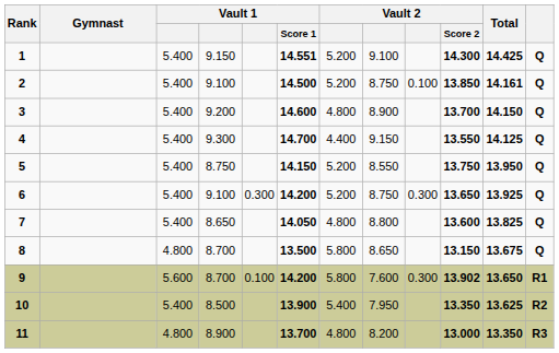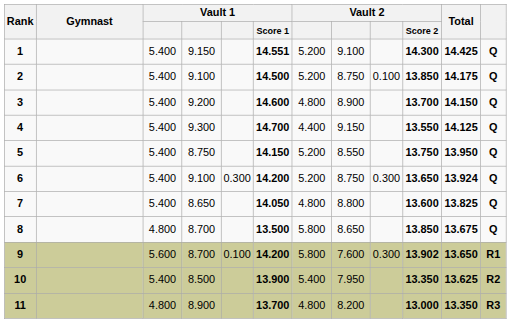 <table style="text-align:center;" class="wikitable sortable">
 <tr>
 <th style="width:15px;" rowspan="2">Rank</th>
 <th style="width:150px;" rowspan="2">Gymnast</th>
 <th colspan="4">Vault 1</th>
 <th colspan="4">Vault 2</th>
 <th style="width:50px;" rowspan="2">Total</th>
 <th style="width:30px;" rowspan="2"><small></small></th>
 </tr>
 <tr>
 <th style="width:50px;"><small></small></th>
 <th style="width:50px;"><small></small></th>
 <th style="width:20px;"><small></small></th>
 <th style="width:50px;"><small>Score 1</small></th>
 <th style="width:50px;"><small></small></th>
 <th style="width:50px;"><small></small></th>
 <th style="width:20px;"><small></small></th>
 <th style="width:50px;"><small>Score 2</small></th>
 </tr>
 <tr>
 <td scope="row" style="text-align:center"><strong>1</strong></td>
 <td style="height:30px; text-align:left;"></td>
 <td>5.400</td>
 <td>9.150</td>
 <td></td>
 <td><strong>14.551</strong></td>
 <td>5.200</td>
 <td>9.100</td>
 <td></td>
 <td><strong>14.300</strong></td>
 <td><strong>14.425</strong></td>
 <td><strong>Q</strong></td>
 </tr>
 <tr>
 <td scope="row" style="text-align:center"><strong>2</strong></td>
 <td style="height:30px; text-align:left;"></td>
 <td>5.400</td>
 <td>9.100</td>
 <td></td>
 <td><strong>14.500</strong></td>
 <td>5.200</td>
 <td>8.750</td>
 <td>0.100</td>
 <td><strong>13.850</strong></td>
-<td><strong>14.161</strong></td>
+<td><strong>14.175</strong></td>
 <td><strong>Q</strong></td>
 </tr>
 <tr>
 <td scope="row" style="text-align:center"><strong>3</strong></td>
 <td style="height:30px; text-align:left;"></td>
 <td>5.400</td>
 <td>9.200</td>
 <td></td>
 <td><strong>14.600</strong></td>
 <td>4.800</td>
 <td>8.900</td>
 <td></td>
 <td><strong>13.700</strong></td>
 <td><strong>14.150</strong></td>
 <td><strong>Q</strong></td>
 </tr>
 <tr>
 <td scope="row" style="text-align:center"><strong>4</strong></td>
 <td style="height:30px; text-align:left;"></td>
 <td>5.400</td>
 <td>9.300</td>
 <td></td>
 <td><strong>14.700</strong></td>
 <td>4.400</td>
 <td>9.150</td>
 <td></td>
 <td><strong>13.550</strong></td>
 <td><strong>14.125</strong></td>
 <td><strong>Q</strong></td>
 </tr>
 <tr>
 <td scope="row" style="text-align:center"><strong>5</strong></td>
 <td style="height:30px; text-align:left;"></td>
 <td>5.400</td>
 <td>8.750</td>
 <td></td>
 <td><strong>14.150</strong></td>
 <td>5.200</td>
 <td>8.550</td>
 <td></td>
 <td><strong>13.750</strong></td>
 <td><strong>13.950</strong></td>
 <td><strong>Q</strong></td>
 </tr>
 <tr>
 <td scope="row" style="text-align:center"><strong>6</strong></td>
 <td style="height:30px; text-align:left;"></td>
 <td>5.400</td>
 <td>9.100</td>
 <td>0.300</td>
 <td><strong>14.200</strong></td>
 <td>5.200</td>
 <td>8.750</td>
 <td>0.300</td>
 <td><strong>13.650</strong></td>
-<td><strong>13.925</strong></td>
+<td><strong>13.924</strong></td>
 <td><strong>Q</strong></td>
 </tr>
 <tr>
 <td scope="row" style="text-align:center"><strong>7</strong></td>
 <td style="height:30px; text-align:left;"></td>
 <td>5.400</td>
 <td>8.650</td>
 <td></td>
 <td><strong>14.050</strong></td>
 <td>4.800</td>
 <td>8.800</td>
 <td></td>
 <td><strong>13.600</strong></td>
 <td><strong>13.825</strong></td>
 <td><strong>Q</strong></td>
 </tr>
 <tr>
 <td scope="row" style="text-align:center"><strong>8</strong></td>
 <td style="height:30px; text-align:left;"></td>
 <td>4.800</td>
 <td>8.700</td>
 <td></td>
 <td><strong>13.500</strong></td>
 <td>5.800</td>
 <td>8.650</td>
 <td></td>
-<td><strong>13.150</strong></td>
+<td><strong>13.850</strong></td>
 <td><strong>13.675</strong></td>
 <td><strong>Q</strong></td>
 </tr>
 <tr style="background:#cccc99;">
 <td scope="row" style="text-align:center"><strong>9</strong></td>
 <td style="height:30px; text-align:left;"></td>
 <td>5.600</td>
 <td>8.700</td>
 <td>0.100</td>
 <td><strong>14.200</strong></td>
 <td>5.800</td>
 <td>7.600</td>
 <td>0.300</td>
 <td><strong>13.902</strong></td>
 <td><strong>13.650</strong></td>
 <td><strong>R1</strong></td>
 </tr>
 <tr style="background:#cccc99;">
 <td scope="row" style="text-align:center"><strong>10</strong></td>
 <td style="height:30px; text-align:left;"></td>
 <td>5.400</td>
 <td>8.500</td>
 <td></td>
 <td><strong>13.900</strong></td>
 <td>5.400</td>
 <td>7.950</td>
 <td></td>
 <td><strong>13.350</strong></td>
 <td><strong>13.625</strong></td>
 <td><strong>R2</strong></td>
 </tr>
 <tr style="background:#cccc99;">
 <td scope="row" style="text-align:center"><strong>11</strong></td>
 <td style="height:30px; text-align:left;"></td>
 <td>4.800</td>
 <td>8.900</td>
 <td></td>
 <td><strong>13.700</strong></td>
 <td>4.800</td>
 <td>8.200</td>
 <td></td>
 <td><strong>13.000</strong></td>
 <td><strong>13.350</strong></td>
 <td><strong>R3</strong></td>
 </tr>
 </table>
